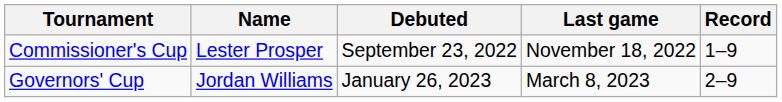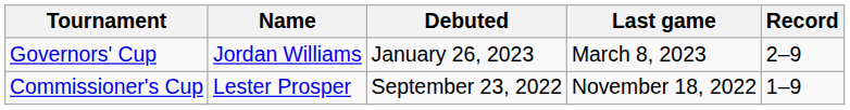 <table class="wikitable">
 <tr>
 <th>Tournament</th>
 <th>Name</th>
 <th>Debuted</th>
 <th>Last game</th>
 <th>Record</th>
 </tr>
 <tr>
+<td><a href='#'>Governors' Cup</a></td>
+<td><a href='#'>Jordan Williams</a></td>
+<td>January 26, 2023 </td>
+<td>March 8, 2023 </td>
+<td>2–9</td>
+</tr>
+<tr>
 <td><a href='#'>Commissioner's Cup</a></td>
 <td><a href='#'>Lester Prosper</a></td>
 <td>September 23, 2022 </td>
 <td>November 18, 2022 </td>
 <td>1–9</td>
 </tr>
-<tr>
-<td><a href='#'>Governors' Cup</a></td>
-<td><a href='#'>Jordan Williams</a></td>
-<td>January 26, 2023 </td>
-<td>March 8, 2023 </td>
-<td>2–9</td>
-</tr>
 </table>
